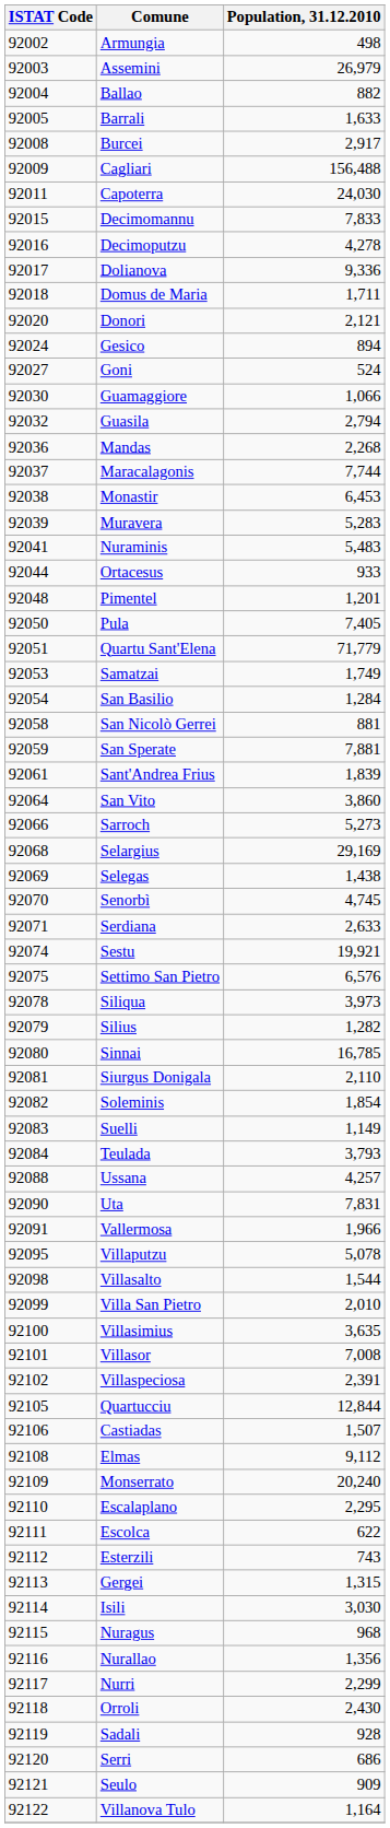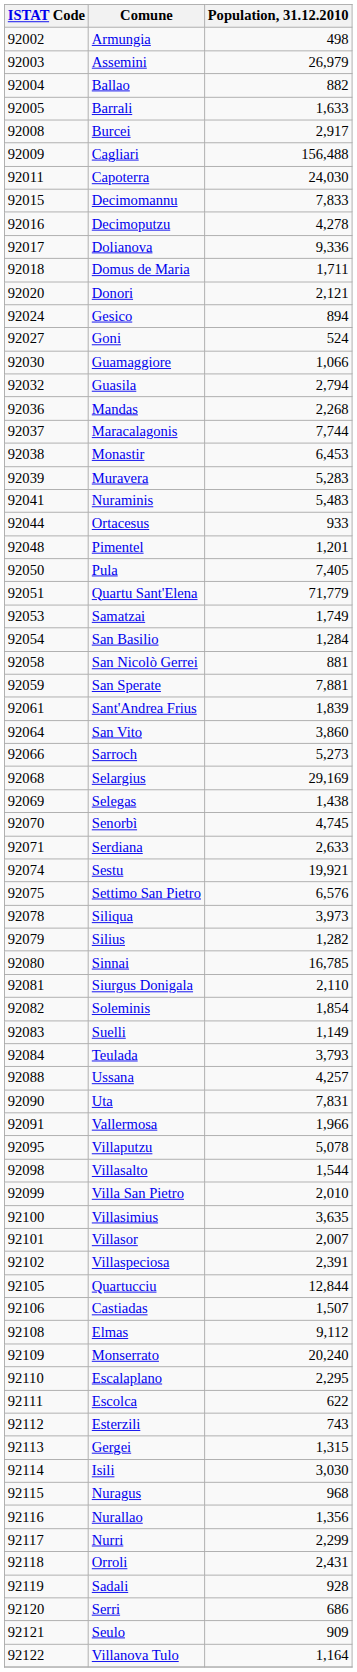 <table class="wikitable sortable">
 <tr>
 <th><a href='#'>ISTAT</a> Code</th>
 <th>Comune</th>
 <th>Population, 31.12.2010</th>
 </tr>
 <tr>
 <td>92002</td>
 <td><a href='#'>Armungia</a></td>
 <td align="right">498</td>
 </tr>
 <tr>
 <td>92003</td>
 <td><a href='#'>Assemini</a></td>
 <td align="right">26,979</td>
 </tr>
 <tr>
 <td>92004</td>
 <td><a href='#'>Ballao</a></td>
 <td align="right">882</td>
 </tr>
 <tr>
 <td>92005</td>
 <td><a href='#'>Barrali</a></td>
 <td align="right">1,633</td>
 </tr>
 <tr>
 <td>92008</td>
 <td><a href='#'>Burcei</a></td>
 <td align="right">2,917</td>
 </tr>
 <tr>
 <td>92009</td>
 <td><a href='#'>Cagliari</a></td>
 <td align="right">156,488</td>
 </tr>
 <tr>
 <td>92011</td>
 <td><a href='#'>Capoterra</a></td>
 <td align="right">24,030</td>
 </tr>
 <tr>
 <td>92015</td>
 <td><a href='#'>Decimomannu</a></td>
 <td align="right">7,833</td>
 </tr>
 <tr>
 <td>92016</td>
 <td><a href='#'>Decimoputzu</a></td>
 <td align="right">4,278</td>
 </tr>
 <tr>
 <td>92017</td>
 <td><a href='#'>Dolianova</a></td>
 <td align="right">9,336</td>
 </tr>
 <tr>
 <td>92018</td>
 <td><a href='#'>Domus de Maria</a></td>
 <td align="right">1,711</td>
 </tr>
 <tr>
 <td>92020</td>
 <td><a href='#'>Donori</a></td>
 <td align="right">2,121</td>
 </tr>
 <tr>
 <td>92024</td>
 <td><a href='#'>Gesico</a></td>
 <td align="right">894</td>
 </tr>
 <tr>
 <td>92027</td>
 <td><a href='#'>Goni</a></td>
 <td align="right">524</td>
 </tr>
 <tr>
 <td>92030</td>
 <td><a href='#'>Guamaggiore</a></td>
 <td align="right">1,066</td>
 </tr>
 <tr>
 <td>92032</td>
 <td><a href='#'>Guasila</a></td>
 <td align="right">2,794</td>
 </tr>
 <tr>
 <td>92036</td>
 <td><a href='#'>Mandas</a></td>
 <td align="right">2,268</td>
 </tr>
 <tr>
 <td>92037</td>
 <td><a href='#'>Maracalagonis</a></td>
 <td align="right">7,744</td>
 </tr>
 <tr>
 <td>92038</td>
 <td><a href='#'>Monastir</a></td>
 <td align="right">6,453</td>
 </tr>
 <tr>
 <td>92039</td>
 <td><a href='#'>Muravera</a></td>
 <td align="right">5,283</td>
 </tr>
 <tr>
 <td>92041</td>
 <td><a href='#'>Nuraminis</a></td>
 <td align="right">5,483</td>
 </tr>
 <tr>
 <td>92044</td>
 <td><a href='#'>Ortacesus</a></td>
 <td align="right">933</td>
 </tr>
 <tr>
 <td>92048</td>
 <td><a href='#'>Pimentel</a></td>
 <td align="right">1,201</td>
 </tr>
 <tr>
 <td>92050</td>
 <td><a href='#'>Pula</a></td>
 <td align="right">7,405</td>
 </tr>
 <tr>
 <td>92051</td>
 <td><a href='#'>Quartu Sant'Elena</a></td>
 <td align="right">71,779</td>
 </tr>
 <tr>
 <td>92053</td>
 <td><a href='#'>Samatzai</a></td>
 <td align="right">1,749</td>
 </tr>
 <tr>
 <td>92054</td>
 <td><a href='#'>San Basilio</a></td>
 <td align="right">1,284</td>
 </tr>
 <tr>
 <td>92058</td>
 <td><a href='#'>San Nicolò Gerrei</a></td>
 <td align="right">881</td>
 </tr>
 <tr>
 <td>92059</td>
 <td><a href='#'>San Sperate</a></td>
 <td align="right">7,881</td>
 </tr>
 <tr>
 <td>92061</td>
 <td><a href='#'>Sant'Andrea Frius</a></td>
 <td align="right">1,839</td>
 </tr>
 <tr>
 <td>92064</td>
 <td><a href='#'>San Vito</a></td>
 <td align="right">3,860</td>
 </tr>
 <tr>
 <td>92066</td>
 <td><a href='#'>Sarroch</a></td>
 <td align="right">5,273</td>
 </tr>
 <tr>
 <td>92068</td>
 <td><a href='#'>Selargius</a></td>
 <td align="right">29,169</td>
 </tr>
 <tr>
 <td>92069</td>
 <td><a href='#'>Selegas</a></td>
 <td align="right">1,438</td>
 </tr>
 <tr>
 <td>92070</td>
 <td><a href='#'>Senorbì</a></td>
 <td align="right">4,745</td>
 </tr>
 <tr>
 <td>92071</td>
 <td><a href='#'>Serdiana</a></td>
 <td align="right">2,633</td>
 </tr>
 <tr>
 <td>92074</td>
 <td><a href='#'>Sestu</a></td>
 <td align="right">19,921</td>
 </tr>
 <tr>
 <td>92075</td>
 <td><a href='#'>Settimo San Pietro</a></td>
 <td align="right">6,576</td>
 </tr>
 <tr>
 <td>92078</td>
 <td><a href='#'>Siliqua</a></td>
 <td align="right">3,973</td>
 </tr>
 <tr>
 <td>92079</td>
 <td><a href='#'>Silius</a></td>
 <td align="right">1,282</td>
 </tr>
 <tr>
 <td>92080</td>
 <td><a href='#'>Sinnai</a></td>
 <td align="right">16,785</td>
 </tr>
 <tr>
 <td>92081</td>
 <td><a href='#'>Siurgus Donigala</a></td>
 <td align="right">2,110</td>
 </tr>
 <tr>
 <td>92082</td>
 <td><a href='#'>Soleminis</a></td>
 <td align="right">1,854</td>
 </tr>
 <tr>
 <td>92083</td>
 <td><a href='#'>Suelli</a></td>
 <td align="right">1,149</td>
 </tr>
 <tr>
 <td>92084</td>
 <td><a href='#'>Teulada</a></td>
 <td align="right">3,793</td>
 </tr>
 <tr>
 <td>92088</td>
 <td><a href='#'>Ussana</a></td>
 <td align="right">4,257</td>
 </tr>
 <tr>
 <td>92090</td>
 <td><a href='#'>Uta</a></td>
 <td align="right">7,831</td>
 </tr>
 <tr>
 <td>92091</td>
 <td><a href='#'>Vallermosa</a></td>
 <td align="right">1,966</td>
 </tr>
 <tr>
 <td>92095</td>
 <td><a href='#'>Villaputzu</a></td>
 <td align="right">5,078</td>
 </tr>
 <tr>
 <td>92098</td>
 <td><a href='#'>Villasalto</a></td>
 <td align="right">1,544</td>
 </tr>
 <tr>
 <td>92099</td>
 <td><a href='#'>Villa San Pietro</a></td>
 <td align="right">2,010</td>
 </tr>
 <tr>
 <td>92100</td>
 <td><a href='#'>Villasimius</a></td>
 <td align="right">3,635</td>
 </tr>
 <tr>
 <td>92101</td>
 <td><a href='#'>Villasor</a></td>
-<td align="right">7,008</td>
+<td align="right">2,007</td>
 </tr>
 <tr>
 <td>92102</td>
 <td><a href='#'>Villaspeciosa</a></td>
 <td align="right">2,391</td>
 </tr>
 <tr>
 <td>92105</td>
 <td><a href='#'>Quartucciu</a></td>
 <td align="right">12,844</td>
 </tr>
 <tr>
 <td>92106</td>
 <td><a href='#'>Castiadas</a></td>
 <td align="right">1,507</td>
 </tr>
 <tr>
 <td>92108</td>
 <td><a href='#'>Elmas</a></td>
 <td align="right">9,112</td>
 </tr>
 <tr>
 <td>92109</td>
 <td><a href='#'>Monserrato</a></td>
 <td align="right">20,240</td>
 </tr>
 <tr>
 <td>92110</td>
 <td><a href='#'>Escalaplano</a></td>
 <td align="right">2,295</td>
 </tr>
 <tr>
 <td>92111</td>
 <td><a href='#'>Escolca</a></td>
 <td align="right">622</td>
 </tr>
 <tr>
 <td>92112</td>
 <td><a href='#'>Esterzili</a></td>
 <td align="right">743</td>
 </tr>
 <tr>
 <td>92113</td>
 <td><a href='#'>Gergei</a></td>
 <td align="right">1,315</td>
 </tr>
 <tr>
 <td>92114</td>
 <td><a href='#'>Isili</a></td>
 <td align="right">3,030</td>
 </tr>
 <tr>
 <td>92115</td>
 <td><a href='#'>Nuragus</a></td>
 <td align="right">968</td>
 </tr>
 <tr>
 <td>92116</td>
 <td><a href='#'>Nurallao</a></td>
 <td align="right">1,356</td>
 </tr>
 <tr>
 <td>92117</td>
 <td><a href='#'>Nurri</a></td>
 <td align="right">2,299</td>
 </tr>
 <tr>
 <td>92118</td>
 <td><a href='#'>Orroli</a></td>
-<td align="right">2,430</td>
+<td align="right">2,431</td>
 </tr>
 <tr>
 <td>92119</td>
 <td><a href='#'>Sadali</a></td>
 <td align="right">928</td>
 </tr>
 <tr>
 <td>92120</td>
 <td><a href='#'>Serri</a></td>
 <td align="right">686</td>
 </tr>
 <tr>
 <td>92121</td>
 <td><a href='#'>Seulo</a></td>
 <td align="right">909</td>
 </tr>
 <tr>
 <td>92122</td>
 <td><a href='#'>Villanova Tulo</a></td>
 <td align="right">1,164</td>
 </tr>
 <tr>
 </tr>
 </table>
